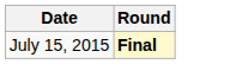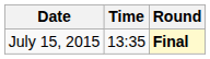 <table class="wikitable">
 <tr>
 <th>Date</th>
+<th>Time</th>
 <th>Round</th>
 </tr>
 <tr>
 <td>July 15, 2015</td>
+<td>13:35</td>
 <td style=background:lemonchiffon><strong>Final</strong></td>
 </tr>
 </table>
